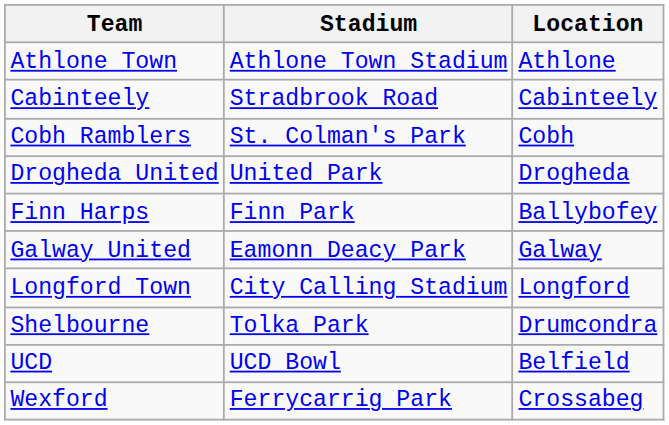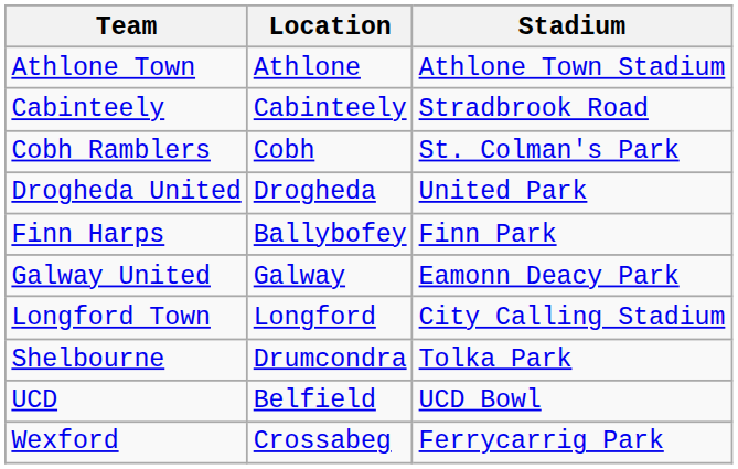 <table class="wikitable sortable">
 <tr>
 <th>Team</th>
+<th>Location</th>
 <th>Stadium</th>
-<th>Location</th>
 </tr>
 <tr>
 <td><a href='#'>Athlone Town</a></td>
+<td><a href='#'>Athlone</a></td>
 <td><a href='#'>Athlone Town Stadium</a></td>
-<td><a href='#'>Athlone</a></td>
 </tr>
 <tr>
 <td><a href='#'>Cabinteely</a></td>
+<td><a href='#'>Cabinteely</a></td>
 <td><a href='#'>Stradbrook Road</a></td>
-<td><a href='#'>Cabinteely</a></td>
 </tr>
 <tr>
 <td><a href='#'>Cobh Ramblers</a></td>
+<td><a href='#'>Cobh</a></td>
 <td><a href='#'>St. Colman's Park</a></td>
-<td><a href='#'>Cobh</a></td>
 </tr>
 <tr>
 <td><a href='#'>Drogheda United</a></td>
+<td><a href='#'>Drogheda</a></td>
 <td><a href='#'>United Park</a></td>
-<td><a href='#'>Drogheda</a></td>
 </tr>
 <tr>
 <td><a href='#'>Finn Harps</a></td>
+<td><a href='#'>Ballybofey</a></td>
 <td><a href='#'>Finn Park</a></td>
-<td><a href='#'>Ballybofey</a></td>
 </tr>
 <tr>
 <td><a href='#'>Galway United</a></td>
+<td><a href='#'>Galway</a></td>
 <td><a href='#'>Eamonn Deacy Park</a></td>
-<td><a href='#'>Galway</a></td>
 </tr>
 <tr>
 <td><a href='#'>Longford Town</a></td>
+<td><a href='#'>Longford</a></td>
 <td><a href='#'>City Calling Stadium</a></td>
-<td><a href='#'>Longford</a></td>
 </tr>
 <tr>
 <td><a href='#'>Shelbourne</a></td>
+<td><a href='#'>Drumcondra</a></td>
 <td><a href='#'>Tolka Park</a></td>
-<td><a href='#'>Drumcondra</a></td>
 </tr>
 <tr>
 <td><a href='#'>UCD</a></td>
+<td><a href='#'>Belfield</a></td>
 <td><a href='#'>UCD Bowl</a></td>
-<td><a href='#'>Belfield</a></td>
 </tr>
 <tr>
 <td><a href='#'>Wexford</a></td>
+<td><a href='#'>Crossabeg</a></td>
 <td><a href='#'>Ferrycarrig Park</a></td>
-<td><a href='#'>Crossabeg</a></td>
 </tr>
 </table>
